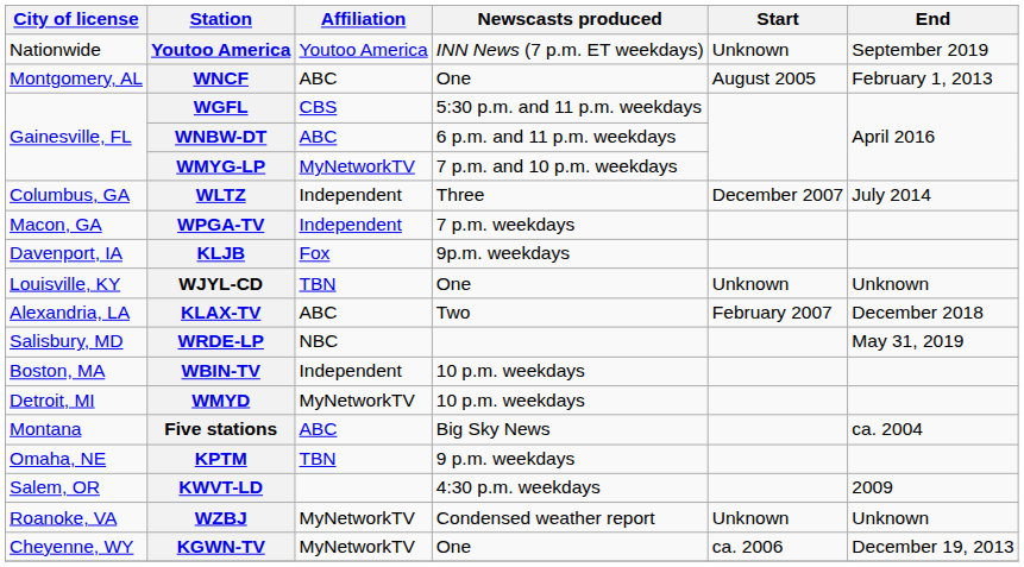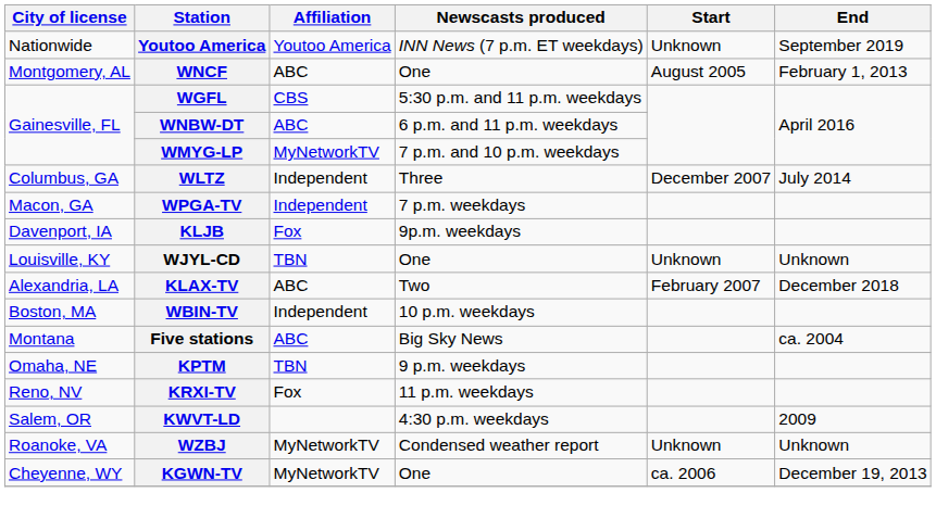 <table class="wikitable">
 <tr>
 <th><a href='#'>City of license</a></th>
 <th><a href='#'>Station</a></th>
 <th><a href='#'>Affiliation</a></th>
 <th>Newscasts produced</th>
 <th>Start</th>
 <th>End</th>
 </tr>
 <tr>
 <td>Nationwide</td>
 <th><a href='#'>Youtoo America</a></th>
 <td><a href='#'>Youtoo America</a></td>
 <td><em>INN News</em> (7 p.m. ET weekdays)</td>
 <td>Unknown</td>
 <td>September 2019</td>
 </tr>
 <tr>
 <td><a href='#'>Montgomery, AL</a></td>
 <th><a href='#'>WNCF</a></th>
 <td>ABC</td>
 <td>One</td>
 <td>August 2005</td>
 <td>February 1, 2013</td>
 </tr>
 <tr>
 <td rowspan=3><a href='#'>Gainesville, FL</a></td>
 <th><a href='#'>WGFL</a></th>
 <td><a href='#'>CBS</a></td>
 <td>5:30 p.m. and 11 p.m. weekdays</td>
 <td rowspan="3"></td>
 <td rowspan="3">April 2016</td>
 </tr>
 <tr>
 <th><a href='#'>WNBW-DT</a></th>
 <td><a href='#'>ABC</a></td>
 <td>6 p.m. and 11 p.m. weekdays</td>
 </tr>
 <tr>
 <th><a href='#'>WMYG-LP</a></th>
 <td><a href='#'>MyNetworkTV</a></td>
 <td>7 p.m. and 10 p.m. weekdays</td>
 </tr>
 <tr>
 <td><a href='#'>Columbus, GA</a></td>
 <th><a href='#'>WLTZ</a></th>
 <td>Independent</td>
 <td>Three</td>
 <td>December 2007</td>
 <td>July 2014</td>
 </tr>
 <tr>
 <td><a href='#'>Macon, GA</a></td>
 <th><a href='#'>WPGA-TV</a></th>
 <td><a href='#'>Independent</a></td>
 <td>7 p.m. weekdays</td>
 <td></td>
 <td></td>
 </tr>
 <tr>
 <td><a href='#'>Davenport, IA</a></td>
 <th><a href='#'>KLJB</a></th>
 <td><a href='#'>Fox</a></td>
 <td>9p.m. weekdays</td>
 <td></td>
 <td></td>
 </tr>
 <tr>
 <td><a href='#'>Louisville, KY</a></td>
 <th>WJYL-CD</th>
 <td><a href='#'>TBN</a></td>
 <td>One</td>
 <td>Unknown</td>
 <td>Unknown</td>
 </tr>
 <tr>
 <td><a href='#'>Alexandria, LA</a></td>
 <th><a href='#'>KLAX-TV</a></th>
 <td>ABC</td>
 <td>Two</td>
 <td>February 2007</td>
 <td>December 2018</td>
 </tr>
 <tr>
-<td><a href='#'>Salisbury, MD</a></td>
-<th><a href='#'>WRDE-LP</a></th>
-<td>NBC</td>
-<td></td>
-<td></td>
-<td>May 31, 2019</td>
-</tr>
-<tr>
 <td><a href='#'>Boston, MA</a></td>
 <th><a href='#'>WBIN-TV</a></th>
 <td>Independent</td>
-<td>10 p.m. weekdays</td>
-<td></td>
-<td></td>
-</tr>
-<tr>
-<td><a href='#'>Detroit, MI</a></td>
-<th><a href='#'>WMYD</a></th>
-<td>MyNetworkTV</td>
 <td>10 p.m. weekdays</td>
 <td></td>
 <td></td>
 </tr>
 <tr>
 <td><a href='#'>Montana</a></td>
 <th>Five stations</th>
 <td><a href='#'>ABC</a></td>
 <td>Big Sky News</td>
 <td></td>
 <td>ca. 2004</td>
 </tr>
 <tr>
 <td><a href='#'>Omaha, NE</a></td>
 <th><a href='#'>KPTM</a></th>
 <td><a href='#'>TBN</a></td>
 <td>9 p.m. weekdays</td>
+<td></td>
+<td></td>
+</tr>
+<tr>
+<td><a href='#'>Reno, NV</a></td>
+<th><a href='#'>KRXI-TV</a></th>
+<td>Fox</td>
+<td>11 p.m. weekdays</td>
 <td></td>
 <td></td>
 </tr>
 <tr>
 <td><a href='#'>Salem, OR</a></td>
 <th><a href='#'>KWVT-LD</a></th>
 <td></td>
 <td>4:30 p.m. weekdays</td>
 <td></td>
 <td>2009</td>
 </tr>
 <tr>
 <td><a href='#'>Roanoke, VA</a></td>
 <th><a href='#'>WZBJ</a></th>
 <td>MyNetworkTV</td>
 <td>Condensed weather report</td>
 <td>Unknown</td>
 <td>Unknown</td>
 </tr>
 <tr>
 <td><a href='#'>Cheyenne, WY</a></td>
 <th><a href='#'>KGWN-TV</a></th>
 <td>MyNetworkTV</td>
 <td>One</td>
 <td>ca. 2006</td>
 <td>December 19, 2013</td>
 </tr>
 <tr>
 </tr>
 </table>
